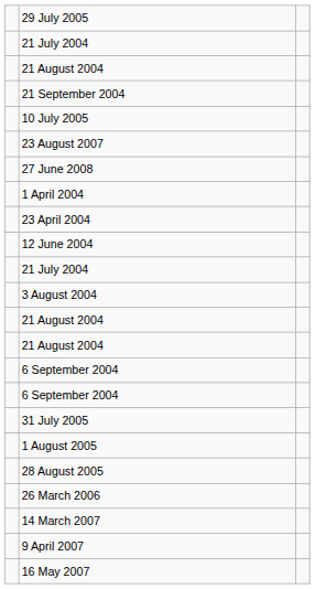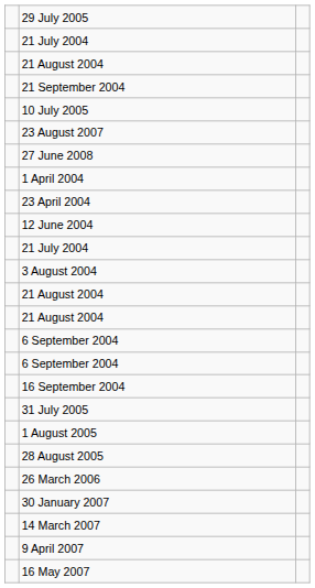 <table class="wikitable" style="font-size: 89%; float: left; width: 26em; margin-right: 1em; height: 700px">
 <tr>
 <td></td>
 <td>29 July 2005</td>
 <td></td>
 </tr>
 <tr>
 <td></td>
 <td>21 July 2004</td>
 <td></td>
 </tr>
 <tr>
 <td></td>
 <td>21 August 2004</td>
 <td></td>
 </tr>
 <tr>
 <td></td>
 <td>21 September 2004</td>
 <td></td>
 </tr>
 <tr>
 <td></td>
 <td>10 July 2005</td>
 <td></td>
 </tr>
 <tr>
 <td></td>
 <td>23 August 2007</td>
 <td></td>
 </tr>
 <tr>
 <td></td>
 <td>27 June 2008</td>
 <td></td>
 </tr>
 <tr>
 <td></td>
 <td>1 April 2004</td>
 <td></td>
 </tr>
 <tr>
 <td></td>
 <td>23 April 2004</td>
 <td></td>
 </tr>
 <tr>
 <td></td>
 <td>12 June 2004</td>
 <td></td>
 </tr>
 <tr>
 <td></td>
 <td>21 July 2004</td>
 <td></td>
 </tr>
 <tr>
 <td></td>
 <td>3 August 2004</td>
 <td></td>
 </tr>
 <tr>
 <td></td>
 <td>21 August 2004</td>
 <td></td>
 </tr>
 <tr>
 <td></td>
 <td>21 August 2004</td>
 <td></td>
 </tr>
 <tr>
 <td></td>
 <td>6 September 2004</td>
 <td></td>
 </tr>
 <tr>
 <td></td>
 <td>6 September 2004</td>
 <td></td>
 </tr>
 <tr>
 <td></td>
+<td>16 September 2004</td>
+<td></td>
+</tr>
+<tr>
+<td></td>
 <td>31 July 2005</td>
 <td></td>
 </tr>
 <tr>
 <td></td>
 <td>1 August 2005</td>
 <td></td>
 </tr>
 <tr>
 <td></td>
 <td>28 August 2005</td>
 <td></td>
 </tr>
 <tr>
 <td></td>
 <td>26 March 2006</td>
 <td></td>
 </tr>
 <tr>
 <td></td>
+<td>30 January 2007</td>
+<td></td>
+</tr>
+<tr>
+<td></td>
 <td>14 March 2007</td>
 <td></td>
 </tr>
 <tr>
 <td></td>
 <td>9 April 2007</td>
 <td></td>
 </tr>
 <tr>
 <td></td>
 <td>16 May 2007</td>
 <td></td>
 </tr>
 </table>
